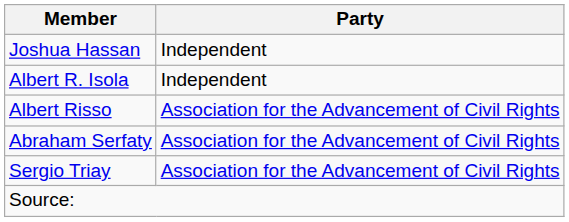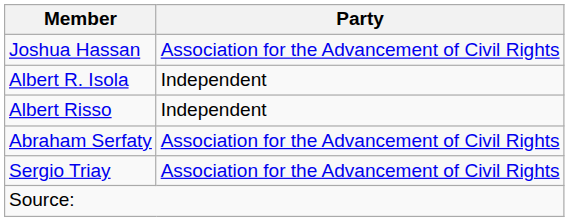 <table class=wikitable>
 <tr>
 <th>Member</th>
 <th>Party</th>
 </tr>
 <tr>
 <td><a href='#'>Joshua Hassan</a></td>
-<td>Independent</td>
+<td><a href='#'>Association for the Advancement of Civil Rights</a></td>
 </tr>
 <tr>
 <td><a href='#'>Albert R. Isola</a></td>
 <td>Independent</td>
 </tr>
 <tr>
 <td><a href='#'>Albert Risso</a></td>
-<td><a href='#'>Association for the Advancement of Civil Rights</a></td>
+<td>Independent</td>
 </tr>
 <tr>
 <td><a href='#'>Abraham Serfaty</a></td>
 <td><a href='#'>Association for the Advancement of Civil Rights</a></td>
 </tr>
 <tr>
 <td><a href='#'>Sergio Triay</a></td>
 <td><a href='#'>Association for the Advancement of Civil Rights</a></td>
 </tr>
 <tr>
 <td colspan=2>Source: </td>
 </tr>
 </table>
